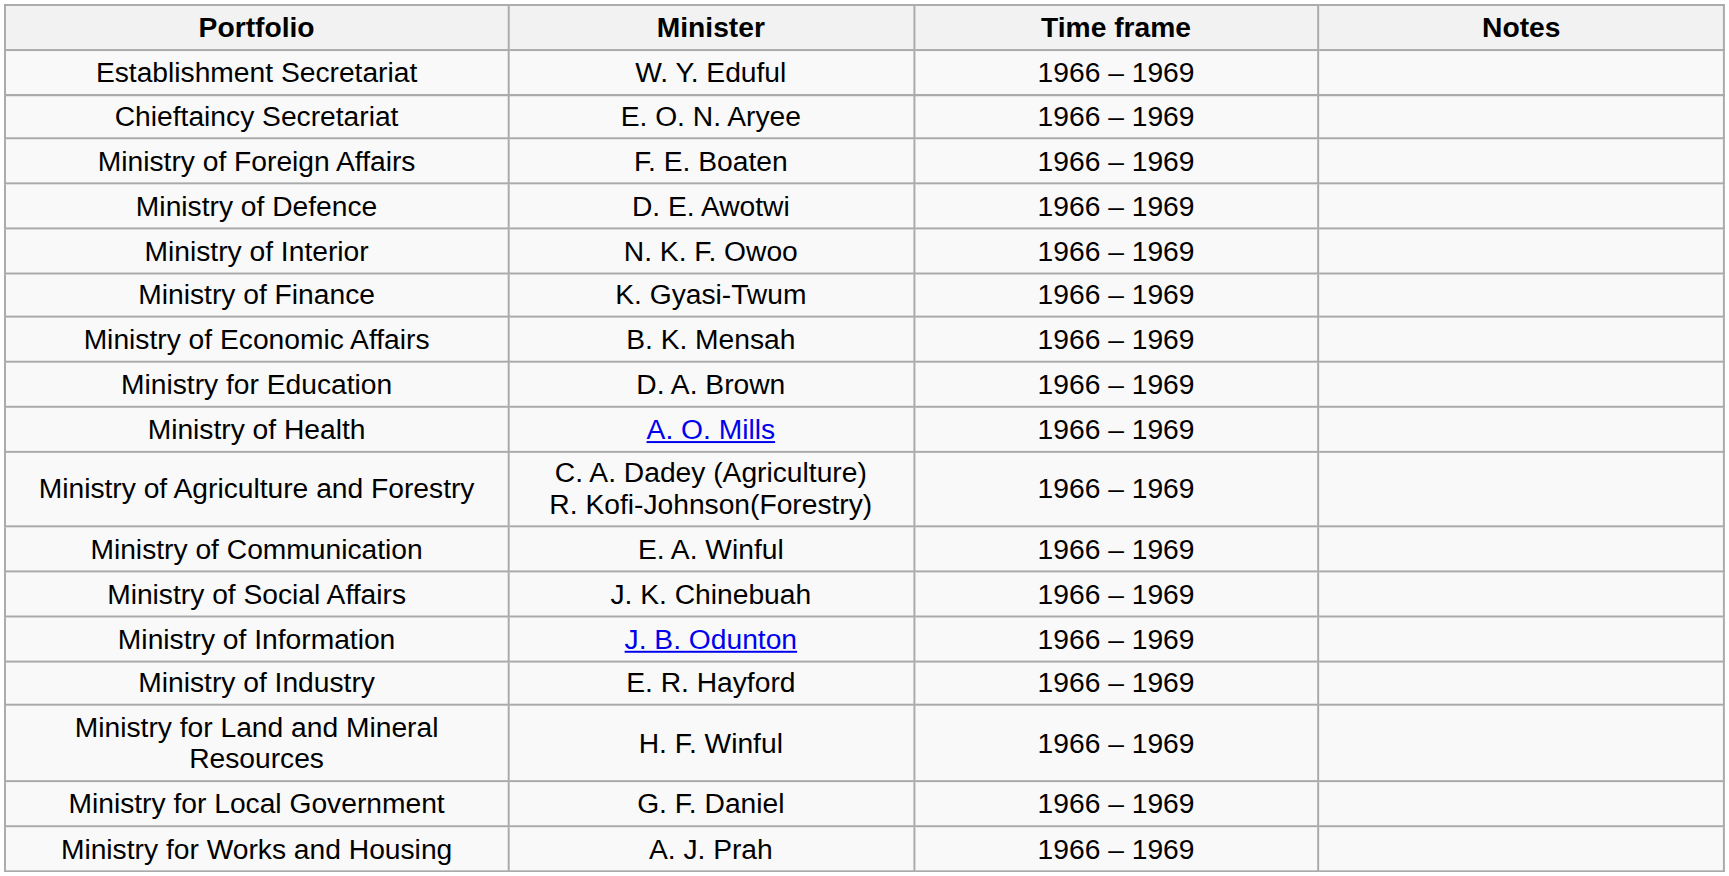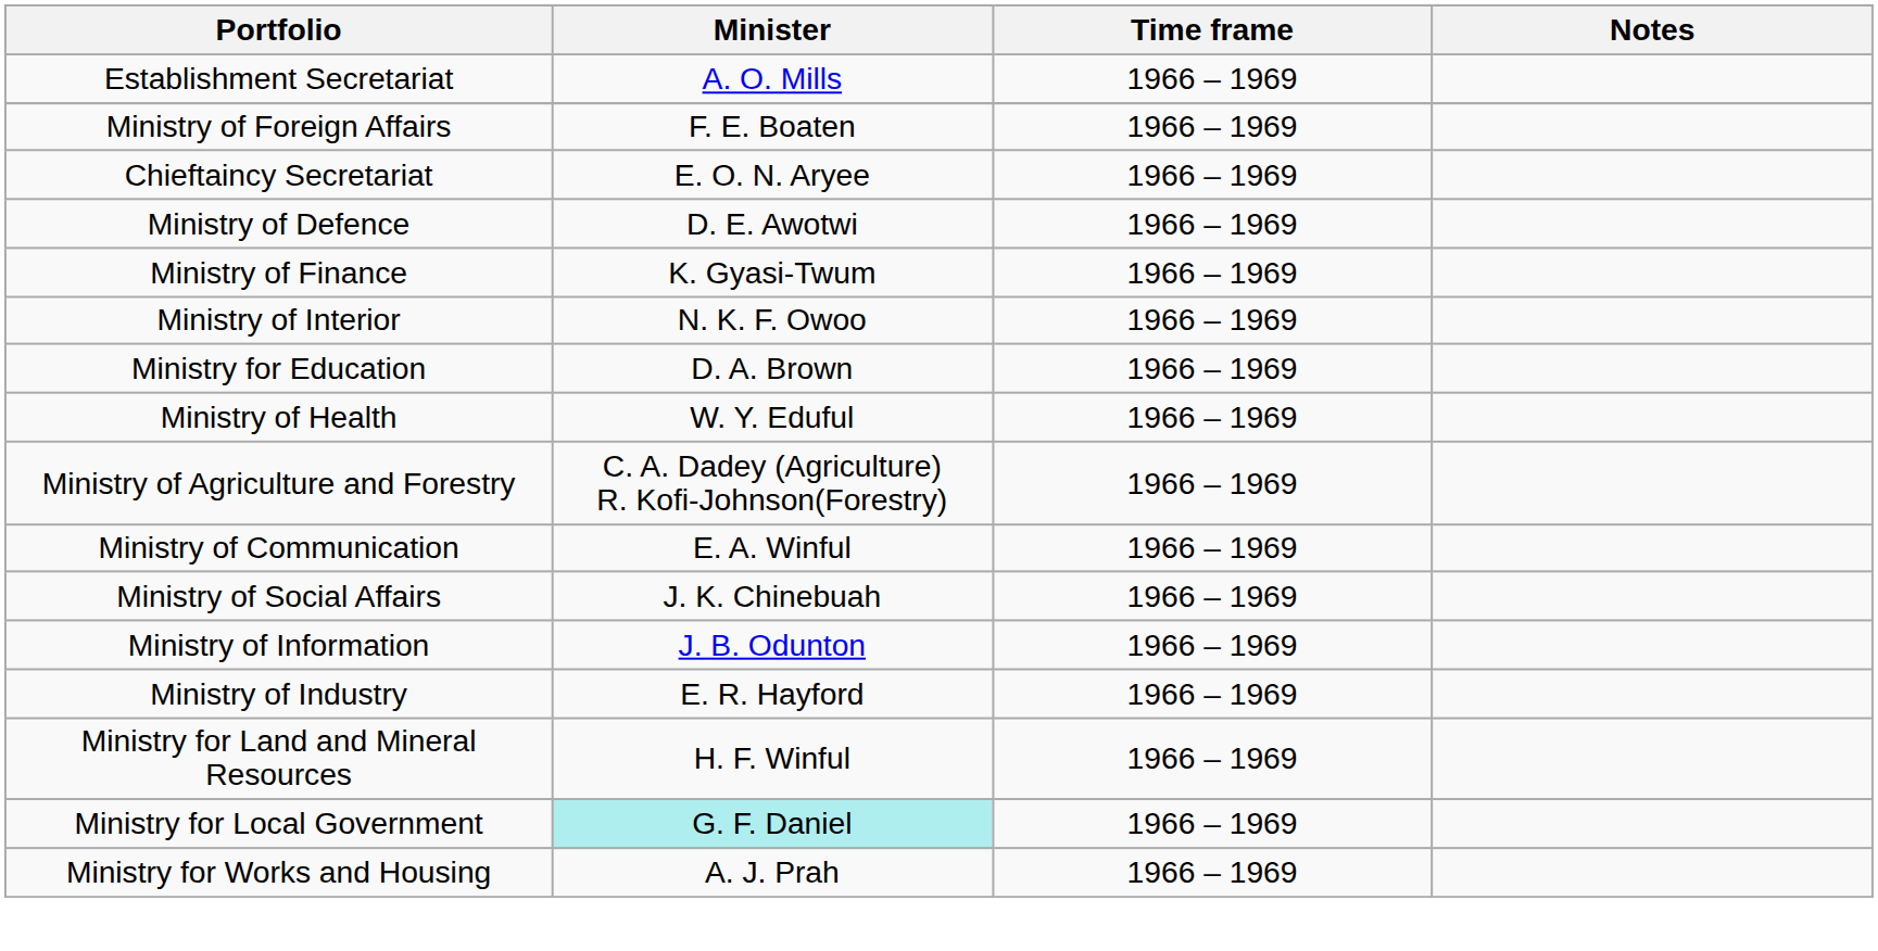 <table class="wikitable" style="font-size:90%; text-align:center;">
 <tr>
 <th width=250>Portfolio</th>
 <th width=200>Minister</th>
 <th width=200>Time frame</th>
 <th width=200>Notes</th>
 </tr>
 <tr>
 <td>Establishment Secretariat</td>
-<td>W. Y. Eduful</td>
+<td><a href='#'>A. O. Mills</a></td>
 <td>1966 – 1969</td>
 <td></td>
 </tr>
 <tr>
 </tr>
 <tr>
-<td>Chieftaincy Secretariat</td>
-<td>E. O. N. Aryee</td>
+<td>Ministry of Foreign Affairs</td>
+<td>F. E. Boaten</td>
 <td>1966 – 1969</td>
 <td></td>
 </tr>
 <tr>
-<td>Ministry of Foreign Affairs</td>
-<td>F. E. Boaten</td>
+<td>Chieftaincy Secretariat</td>
+<td>E. O. N. Aryee</td>
 <td>1966 – 1969</td>
 <td></td>
 </tr>
 <tr>
 <td>Ministry of Defence</td>
 <td>D. E. Awotwi</td>
 <td>1966 – 1969</td>
 <td></td>
 </tr>
 <tr>
-<td>Ministry of Interior</td>
-<td>N. K. F. Owoo</td>
-<td>1966 – 1969</td>
-<td></td>
-</tr>
-<tr>
 <td>Ministry of Finance</td>
 <td>K. Gyasi-Twum</td>
 <td>1966 – 1969</td>
 <td></td>
 </tr>
 <tr>
-<td>Ministry of Economic Affairs</td>
-<td>B. K. Mensah</td>
+<td>Ministry of Interior</td>
+<td>N. K. F. Owoo</td>
 <td>1966 – 1969</td>
 <td></td>
 </tr>
 <tr>
 <td>Ministry for Education</td>
 <td>D. A. Brown</td>
 <td>1966 – 1969</td>
 <td></td>
 </tr>
 <tr>
 <td>Ministry of Health</td>
-<td><a href='#'>A. O. Mills</a></td>
+<td>W. Y. Eduful</td>
 <td>1966 – 1969</td>
 <td></td>
 </tr>
 <tr>
 <td>Ministry of Agriculture and Forestry</td>
 <td>C. A. Dadey (Agriculture)<br>R. Kofi-Johnson(Forestry)</td>
 <td>1966 – 1969</td>
 <td></td>
 </tr>
 <tr>
 <td>Ministry of Communication</td>
 <td>E. A. Winful</td>
 <td>1966 – 1969</td>
 <td></td>
 </tr>
 <tr>
 <td>Ministry of Social Affairs</td>
 <td>J. K. Chinebuah</td>
 <td>1966 – 1969</td>
 <td></td>
 </tr>
 <tr>
 <td>Ministry of Information</td>
 <td><a href='#'>J. B. Odunton</a></td>
 <td>1966 – 1969</td>
 <td></td>
 </tr>
 <tr>
 <td>Ministry of Industry</td>
 <td>E. R. Hayford</td>
 <td>1966 – 1969</td>
 <td></td>
 </tr>
 <tr>
 <td>Ministry for Land and Mineral Resources</td>
 <td>H. F. Winful</td>
 <td>1966 – 1969</td>
 <td></td>
 </tr>
 <tr>
 <td>Ministry for Local Government</td>
-<td>G. F. Daniel</td>
+<td style="background: paleturquoise;">G. F. Daniel</td>
 <td>1966 – 1969</td>
 <td></td>
 </tr>
 <tr>
 <td>Ministry for Works and Housing</td>
 <td>A. J. Prah</td>
 <td>1966 – 1969</td>
 <td></td>
 </tr>
 </table>
